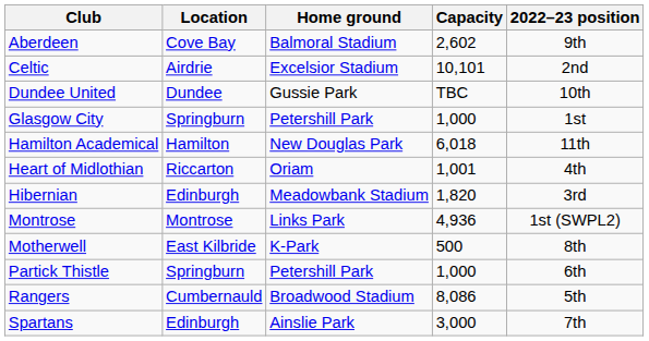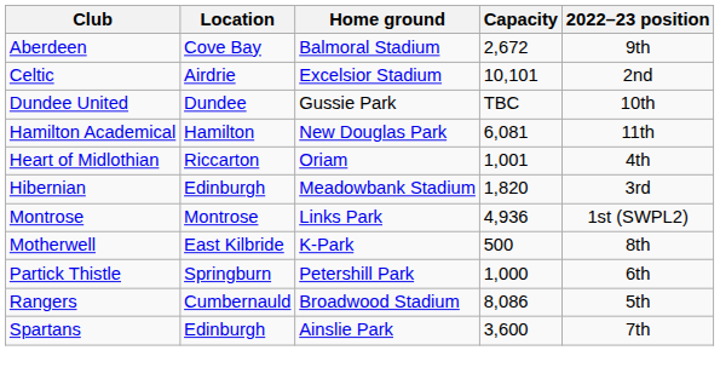 <table class="wikitable sortable">
 <tr>
 <th>Club</th>
 <th>Location</th>
 <th>Home ground</th>
 <th>Capacity</th>
 <th data-sort-type="number">2022–23 position</th>
 </tr>
 <tr>
 <td><a href='#'>Aberdeen</a></td>
 <td><a href='#'>Cove Bay</a></td>
 <td><a href='#'>Balmoral Stadium</a></td>
-<td>2,602</td>
+<td>2,672</td>
 <td align=center>9th</td>
 </tr>
 <tr>
 <td><a href='#'>Celtic</a></td>
 <td><a href='#'>Airdrie</a></td>
 <td><a href='#'>Excelsior Stadium</a></td>
 <td>10,101</td>
 <td align=center>2nd</td>
 </tr>
 <tr>
 <td><a href='#'>Dundee United</a></td>
 <td><a href='#'>Dundee</a></td>
 <td>Gussie Park</td>
 <td>TBC</td>
 <td align="center">10th</td>
 </tr>
 <tr>
-<td><a href='#'>Glasgow City</a></td>
-<td><a href='#'>Springburn</a></td>
-<td><a href='#'>Petershill Park</a></td>
-<td>1,000</td>
-<td align="center">1st</td>
-</tr>
-<tr>
 <td><a href='#'>Hamilton Academical</a></td>
 <td><a href='#'>Hamilton</a></td>
 <td><a href='#'>New Douglas Park</a></td>
-<td>6,018</td>
+<td>6,081</td>
 <td align=center>11th</td>
 </tr>
 <tr>
 <td><a href='#'>Heart of Midlothian</a></td>
 <td><a href='#'>Riccarton</a></td>
 <td><a href='#'>Oriam</a></td>
 <td>1,001</td>
 <td align=center>4th</td>
 </tr>
 <tr>
 <td><a href='#'>Hibernian</a></td>
 <td><a href='#'>Edinburgh</a></td>
 <td><a href='#'>Meadowbank Stadium</a></td>
 <td>1,820</td>
 <td align=center>3rd</td>
 </tr>
 <tr>
 <td><a href='#'>Montrose</a></td>
 <td><a href='#'>Montrose</a></td>
 <td><a href='#'>Links Park</a></td>
 <td>4,936</td>
 <td align=center>1st (SWPL2)</td>
 </tr>
 <tr>
 <td><a href='#'>Motherwell</a></td>
 <td><a href='#'>East Kilbride</a></td>
 <td><a href='#'>K-Park</a></td>
 <td>500</td>
 <td align=center>8th</td>
 </tr>
 <tr>
 <td><a href='#'>Partick Thistle</a></td>
 <td><a href='#'>Springburn</a></td>
 <td><a href='#'>Petershill Park</a></td>
 <td>1,000</td>
 <td align=center>6th</td>
 </tr>
 <tr>
 <td><a href='#'>Rangers</a></td>
 <td><a href='#'>Cumbernauld</a></td>
 <td><a href='#'>Broadwood Stadium</a></td>
 <td>8,086</td>
 <td align=center>5th</td>
 </tr>
 <tr>
 <td><a href='#'>Spartans</a></td>
 <td><a href='#'>Edinburgh</a></td>
 <td><a href='#'>Ainslie Park</a></td>
-<td>3,000</td>
+<td>3,600</td>
 <td align=center>7th</td>
 </tr>
 </table>
